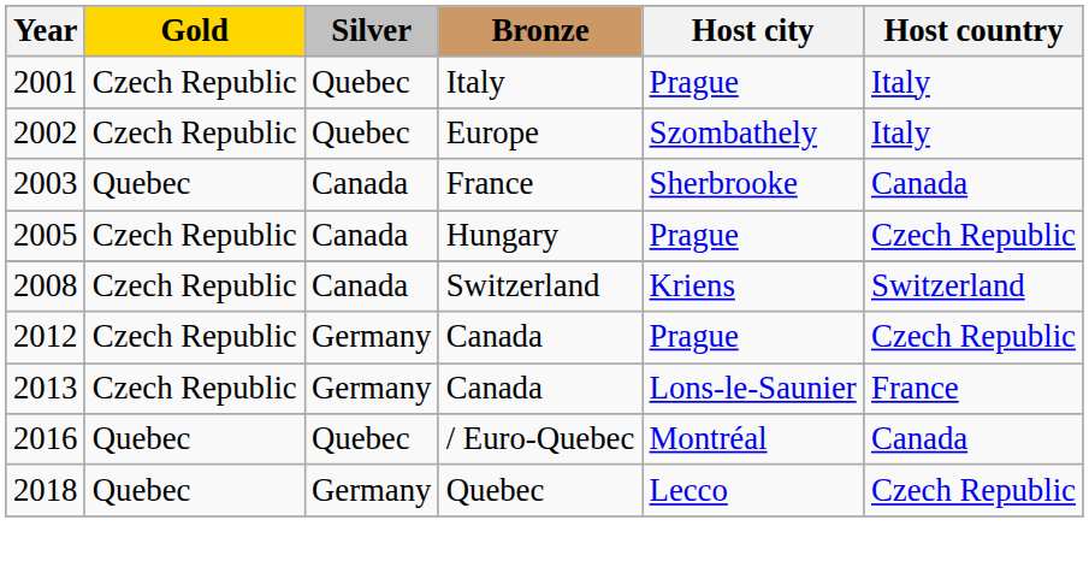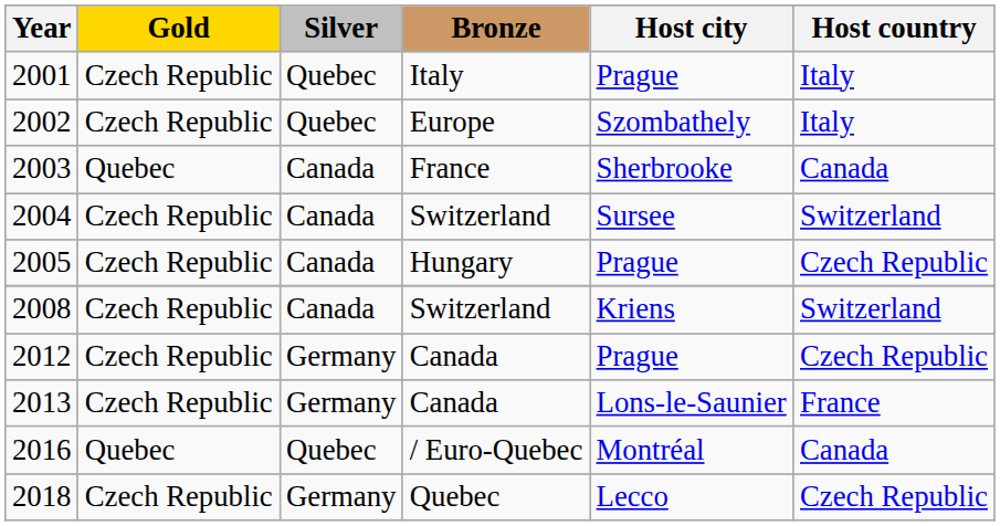 <table class="wikitable sortable">
 <tr bgcolor="#efefef" align=left>
 <th>Year</th>
 <th style="background-color: gold">Gold</th>
 <th style="background-color: silver">Silver</th>
 <th style="background-color: #c96">Bronze</th>
 <th>Host city</th>
 <th>Host country</th>
 </tr>
 <tr>
 <td>2001</td>
 <td> Czech Republic</td>
 <td> Quebec</td>
 <td> Italy</td>
 <td><a href='#'>Prague</a></td>
 <td><a href='#'>Italy</a></td>
 </tr>
 <tr>
 <td>2002</td>
 <td> Czech Republic</td>
 <td> Quebec</td>
 <td> Europe</td>
 <td><a href='#'>Szombathely</a></td>
 <td><a href='#'>Italy</a></td>
 </tr>
 <tr>
 <td>2003</td>
 <td> Quebec</td>
 <td> Canada</td>
 <td> France</td>
 <td><a href='#'>Sherbrooke</a></td>
 <td><a href='#'>Canada</a></td>
+</tr>
+<tr>
+<td>2004</td>
+<td> Czech Republic</td>
+<td> Canada</td>
+<td> Switzerland</td>
+<td><a href='#'>Sursee</a></td>
+<td><a href='#'>Switzerland</a></td>
 </tr>
 <tr>
 <td>2005</td>
 <td> Czech Republic</td>
 <td> Canada</td>
 <td> Hungary</td>
 <td><a href='#'>Prague</a></td>
 <td><a href='#'>Czech Republic</a></td>
 </tr>
 <tr>
 </tr>
 <tr>
 <td>2008</td>
 <td> Czech Republic</td>
 <td> Canada</td>
 <td> Switzerland</td>
 <td><a href='#'>Kriens</a></td>
 <td><a href='#'>Switzerland</a></td>
 </tr>
 <tr>
 <td>2012</td>
 <td> Czech Republic</td>
 <td> Germany</td>
 <td> Canada</td>
 <td><a href='#'>Prague</a></td>
 <td><a href='#'>Czech Republic</a></td>
 </tr>
 <tr>
 <td>2013</td>
 <td> Czech Republic</td>
 <td> Germany</td>
 <td> Canada</td>
 <td><a href='#'>Lons-le-Saunier</a></td>
 <td><a href='#'>France</a></td>
 </tr>
 <tr>
 <td>2016</td>
 <td> Quebec</td>
 <td> Quebec</td>
 <td>/  Euro-Quebec</td>
 <td><a href='#'>Montréal</a></td>
 <td><a href='#'>Canada</a></td>
 </tr>
 <tr>
 <td>2018</td>
-<td> Quebec</td>
+<td> Czech Republic</td>
 <td> Germany</td>
 <td> Quebec</td>
 <td><a href='#'>Lecco</a></td>
 <td><a href='#'>Czech Republic</a></td>
 </tr>
 </table>
